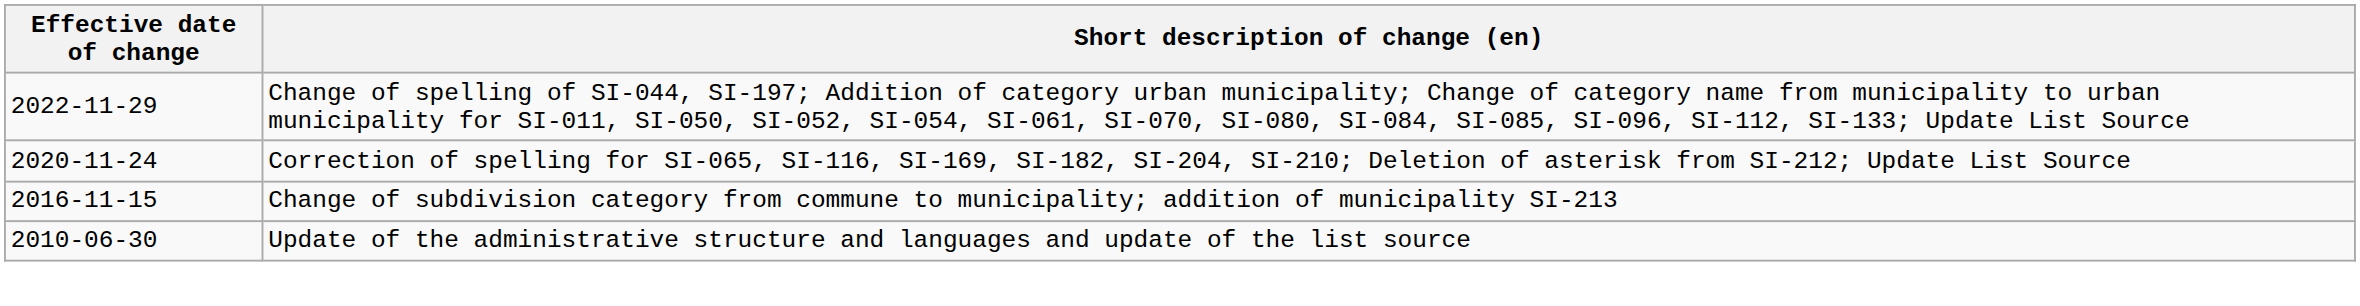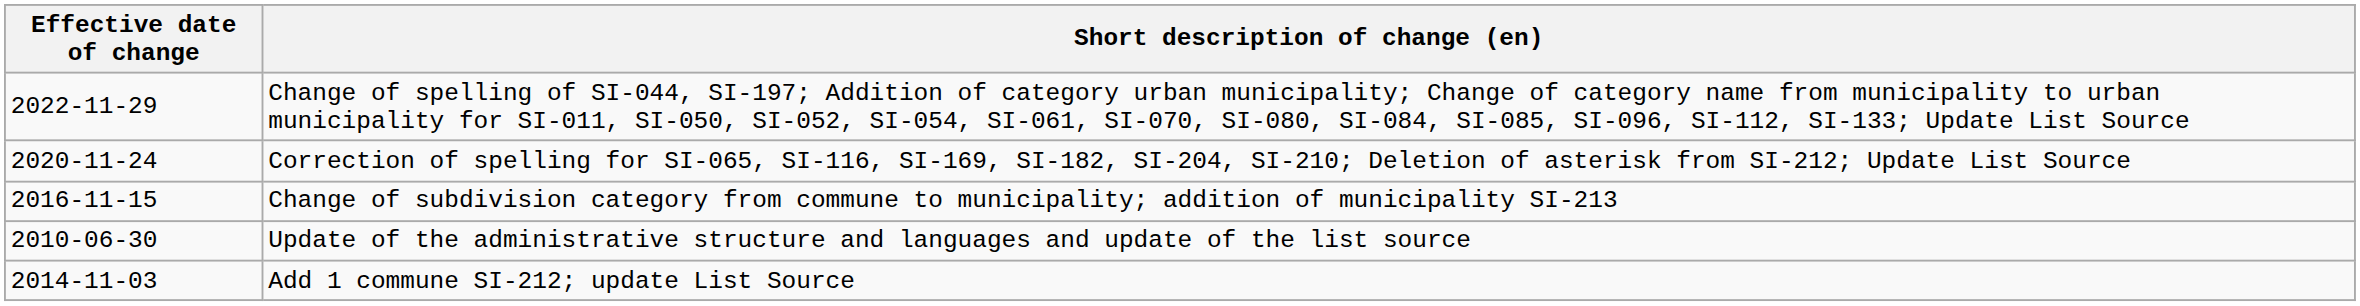 <table class="wikitable">
 <tr>
 <th>Effective date of change</th>
 <th>Short description of change (en)</th>
 </tr>
 <tr>
 <td>2022-11-29</td>
 <td>Change of spelling of SI-044, SI-197; Addition of category urban municipality; Change of category name from municipality to urban municipality for SI-011, SI-050, SI-052, SI-054, SI-061, SI-070, SI-080, SI-084, SI-085, SI-096, SI-112, SI-133; Update List Source</td>
 </tr>
 <tr>
 <td>2020-11-24</td>
 <td>Correction of spelling for SI-065, SI-116, SI-169, SI-182, SI-204, SI-210; Deletion of asterisk from SI-212; Update List Source</td>
 </tr>
 <tr>
 <td>2016-11-15</td>
 <td>Change of subdivision category from commune to municipality; addition of municipality SI-213</td>
 </tr>
 <tr>
 <td>2010-06-30</td>
 <td>Update of the administrative structure and languages and update of the list source</td>
 </tr>
+<tr>
+<td>2014-11-03</td>
+<td>Add 1 commune SI-212; update List Source</td>
+</tr>
 </table>
